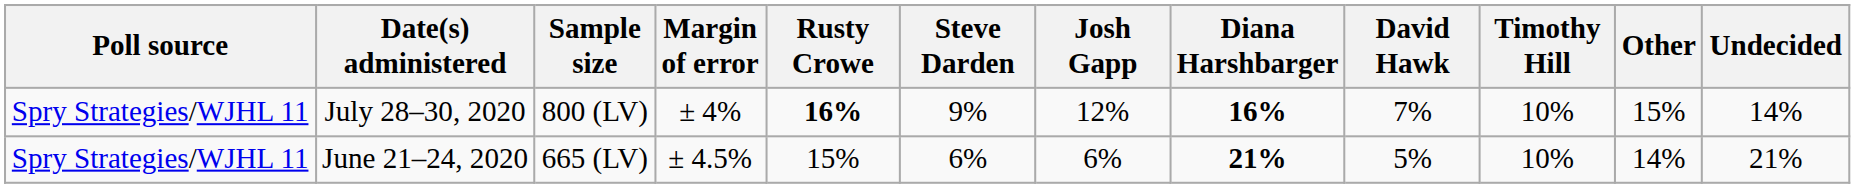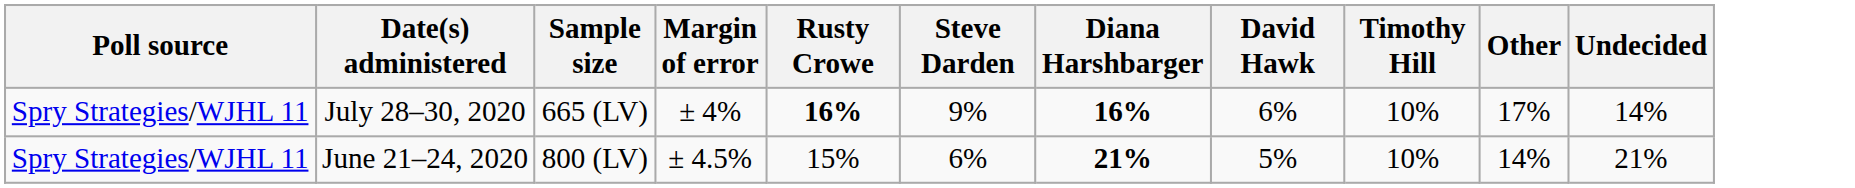 <table class="wikitable" style="font-size:90%;text-align:center;">
 <tr>
 <th>Poll source</th>
 <th>Date(s)<br>administered</th>
 <th>Sample<br>size</th>
 <th>Margin<br>of error</th>
 <th style="width:60px;">Rusty<br>Crowe</th>
 <th style="width:60px;">Steve<br>Darden</th>
-<th style="width:60px;">Josh<br>Gapp</th>
 <th style="width:60px;">Diana<br>Harshbarger</th>
 <th style="width:60px;">David<br>Hawk</th>
 <th style="width:60px;">Timothy<br>Hill</th>
 <th>Other</th>
 <th>Undecided</th>
 </tr>
 <tr>
 <td style="text-align:left;"><a href='#'>Spry Strategies</a>/<a href='#'>WJHL 11</a></td>
 <td>July 28–30, 2020</td>
-<td>800 (LV)</td>
+<td>665 (LV)</td>
 <td>± 4%</td>
 <td><strong>16%</strong></td>
 <td>9%</td>
-<td>12%</td>
 <td><strong>16%</strong></td>
-<td>7%</td>
+<td>6%</td>
 <td>10%</td>
-<td>15%</td>
+<td>17%</td>
 <td>14%</td>
 </tr>
 <tr>
 <td style="text-align:left;"><a href='#'>Spry Strategies</a>/<a href='#'>WJHL 11</a></td>
 <td>June 21–24, 2020</td>
-<td>665 (LV)</td>
+<td>800 (LV)</td>
 <td>± 4.5%</td>
 <td>15%</td>
-<td>6%</td>
 <td>6%</td>
 <td><strong>21%</strong></td>
 <td>5%</td>
 <td>10%</td>
 <td>14%</td>
 <td>21%</td>
 </tr>
 </table>
